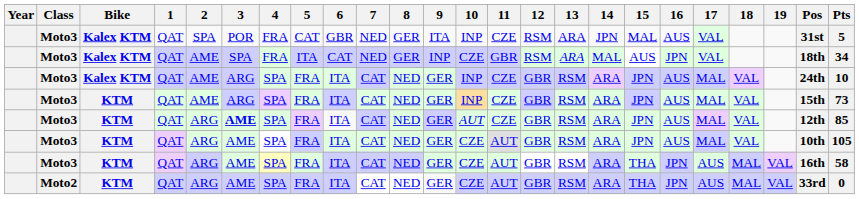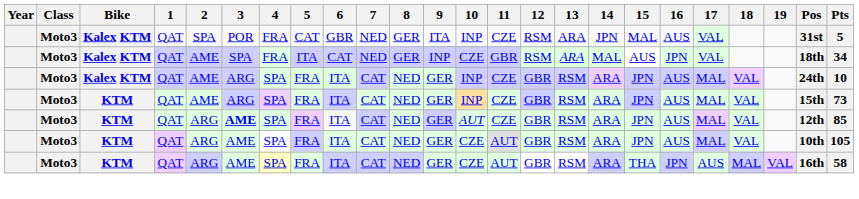 <table class="wikitable" style="text-align:center;">
 <tr>
 <th>Year</th>
 <th>Class</th>
 <th>Bike</th>
 <th>1</th>
 <th>2</th>
 <th>3</th>
 <th>4</th>
 <th>5</th>
 <th>6</th>
 <th>7</th>
 <th>8</th>
 <th>9</th>
 <th>10</th>
 <th>11</th>
 <th>12</th>
 <th>13</th>
 <th>14</th>
 <th>15</th>
 <th>16</th>
 <th>17</th>
 <th>18</th>
 <th>19</th>
 <th>Pos</th>
 <th>Pts</th>
 </tr>
 <tr>
 <th></th>
 <th>Moto3</th>
 <th><a href='#'>Kalex</a> <a href='#'>KTM</a></th>
 <td><a href='#'>QAT</a></td>
 <td><a href='#'>SPA</a></td>
 <td><a href='#'>POR</a></td>
 <td><a href='#'>FRA</a></td>
 <td><a href='#'>CAT</a></td>
 <td><a href='#'>GBR</a></td>
 <td><a href='#'>NED</a></td>
 <td><a href='#'>GER</a></td>
 <td><a href='#'>ITA</a></td>
 <td><a href='#'>INP</a></td>
 <td><a href='#'>CZE</a></td>
 <td><a href='#'>RSM</a></td>
 <td><a href='#'>ARA</a></td>
 <td><a href='#'>JPN</a></td>
 <td><a href='#'>MAL</a></td>
 <td><a href='#'>AUS</a></td>
 <td style="background:#dfffdf;"><a href='#'>VAL</a><br></td>
 <td></td>
 <td></td>
 <th>31st</th>
 <th>5</th>
 </tr>
 <tr>
 <th></th>
 <th>Moto3</th>
 <th><a href='#'>Kalex</a> <a href='#'>KTM</a></th>
 <td style="background:#cfcfff;"><a href='#'>QAT</a><br></td>
 <td style="background:#cfcfff;"><a href='#'>AME</a><br></td>
 <td style="background:#cfcfff;"><a href='#'>SPA</a><br></td>
 <td style="background:#dfffdf;"><a href='#'>FRA</a><br></td>
 <td style="background:#cfcfff;"><a href='#'>ITA</a><br></td>
 <td style="background:#cfcfff;"><a href='#'>CAT</a><br></td>
 <td style="background:#cfcfff;"><a href='#'>NED</a><br></td>
 <td style="background:#cfcfff;"><a href='#'>GER</a><br></td>
 <td style="background:#cfcfff;"><a href='#'>INP</a><br></td>
 <td style="background:#cfcfff;"><a href='#'>CZE</a><br></td>
 <td style="background:#cfcfff;"><a href='#'>GBR</a><br></td>
 <td style="background:#dfffdf;"><a href='#'>RSM</a><br></td>
 <td style="background:#dfffdf;"><em><a href='#'>ARA</a></em><br></td>
 <td style="background:#dfffdf;"><a href='#'>MAL</a><br></td>
 <td style="background:#ffffff;"><a href='#'>AUS</a><br></td>
 <td style="background:#dfffdf;"><a href='#'>JPN</a><br></td>
 <td style="background:#DFFFDF;"><a href='#'>VAL</a><br></td>
 <td></td>
 <td></td>
 <th>18th</th>
 <th>34</th>
 </tr>
 <tr>
 <th></th>
 <th>Moto3</th>
 <th><a href='#'>Kalex</a> <a href='#'>KTM</a></th>
 <td style="background:#cfcfff;"><a href='#'>QAT</a><br></td>
 <td style="background:#cfcfff;"><a href='#'>AME</a><br></td>
 <td style="background:#cfcfff;"><a href='#'>ARG</a><br></td>
 <td style="background:#dfffdf;"><a href='#'>SPA</a><br></td>
 <td style="background:#dfffdf;"><a href='#'>FRA</a><br></td>
 <td style="background:#dfffdf;"><a href='#'>ITA</a><br></td>
 <td style="background:#cfcfff;"><a href='#'>CAT</a><br></td>
 <td style="background:#dfffdf;"><a href='#'>NED</a><br></td>
 <td style="background:#dfffdf;"><a href='#'>GER</a><br></td>
 <td style="background:#cfcfff;"><a href='#'>INP</a><br></td>
 <td style="background:#cfcfff;"><a href='#'>CZE</a><br></td>
 <td style="background:#cfcfff;"><a href='#'>GBR</a><br></td>
 <td style="background:#cfcfff;"><a href='#'>RSM</a><br></td>
 <td style="background:#efcfff;"><a href='#'>ARA</a><br></td>
 <td style="background:#cfcfff;"><a href='#'>JPN</a><br></td>
 <td style="background:#cfcfff;"><a href='#'>AUS</a><br></td>
 <td style="background:#cfcfff;"><a href='#'>MAL</a><br></td>
 <td style="background:#efcfff;"><a href='#'>VAL</a><br></td>
 <td></td>
 <th>24th</th>
 <th>10</th>
 </tr>
 <tr>
 <th></th>
 <th>Moto3</th>
 <th><a href='#'>KTM</a></th>
 <td style="background:#dfffdf;"><a href='#'>QAT</a><br></td>
 <td style="background:#dfffdf;"><a href='#'>AME</a><br></td>
 <td style="background:#cfcfff;"><a href='#'>ARG</a><br></td>
 <td style="background:#efcfff;"><a href='#'>SPA</a><br></td>
 <td style="background:#dfffdf;"><a href='#'>FRA</a><br></td>
 <td style="background:#cfcfff;"><a href='#'>ITA</a><br></td>
 <td style="background:#dfffdf;"><a href='#'>CAT</a><br></td>
 <td style="background:#dfffdf;"><a href='#'>NED</a><br></td>
 <td style="background:#dfffdf;"><a href='#'>GER</a><br></td>
 <td style="background:#ffdf9f;"><a href='#'>INP</a><br></td>
 <td style="background:#dfffdf;"><a href='#'>CZE</a><br></td>
 <td style="background:#cfcfff;"><a href='#'>GBR</a><br></td>
 <td style="background:#dfffdf;"><a href='#'>RSM</a><br></td>
 <td style="background:#dfffdf;"><a href='#'>ARA</a><br></td>
 <td style="background:#cfcfff;"><a href='#'>JPN</a><br></td>
 <td style="background:#dfffdf;"><a href='#'>AUS</a><br></td>
 <td style="background:#dfffdf;"><a href='#'>MAL</a><br></td>
 <td style="background:#dfffdf;"><a href='#'>VAL</a><br></td>
 <td></td>
 <th>15th</th>
 <th>73</th>
 </tr>
 <tr>
 <th></th>
 <th>Moto3</th>
 <th><a href='#'>KTM</a></th>
 <td style="background:#dfffdf;"><a href='#'>QAT</a><br></td>
 <td style="background:#dfffdf;"><a href='#'>ARG</a><br></td>
 <td style="background:#dfffdf;"><strong><a href='#'>AME</a></strong><br></td>
 <td style="background:#dfffdf;"><a href='#'>SPA</a><br></td>
 <td style="background:#efcfff;"><a href='#'>FRA</a><br></td>
 <td><a href='#'>ITA</a></td>
 <td style="background:#cfcfff;"><a href='#'>CAT</a><br></td>
 <td style="background:#dfffdf;"><a href='#'>NED</a><br></td>
 <td style="background:#cfcfff;"><a href='#'>GER</a><br></td>
 <td style="background:#dfffdf;"><em><a href='#'>AUT</a></em><br></td>
 <td style="background:#dfffdf;"><a href='#'>CZE</a><br></td>
 <td style="background:#dfffdf;"><a href='#'>GBR</a><br></td>
 <td style="background:#dfffdf;"><a href='#'>RSM</a><br></td>
 <td style="background:#dfffdf;"><a href='#'>ARA</a><br></td>
 <td style="background:#dfffdf;"><a href='#'>JPN</a><br></td>
 <td style="background:#dfffdf;"><a href='#'>AUS</a><br></td>
 <td style="background:#efcfff;"><a href='#'>MAL</a><br></td>
 <td style="background:#dfffdf;"><a href='#'>VAL</a><br></td>
 <td></td>
 <th>12th</th>
 <th>85</th>
 </tr>
 <tr>
 <th></th>
 <th>Moto3</th>
 <th><a href='#'>KTM</a></th>
 <td style="background:#efcfff;"><a href='#'>QAT</a><br></td>
 <td style="background:#dfffdf;"><a href='#'>ARG</a><br></td>
 <td style="background:#dfffdf;"><a href='#'>AME</a><br></td>
 <td style="background:#ffffff;"><a href='#'>SPA</a><br></td>
 <td style="background:#cfcfff;"><a href='#'>FRA</a><br></td>
 <td style="background:#dfffdf;"><a href='#'>ITA</a><br></td>
 <td style="background:#dfffdf;"><a href='#'>CAT</a><br></td>
 <td style="background:#dfffdf;"><a href='#'>NED</a><br></td>
 <td style="background:#dfffdf;"><a href='#'>GER</a><br></td>
 <td style="background:#dfffdf;"><a href='#'>CZE</a><br></td>
 <td style="background:#dfdfdf;"><a href='#'>AUT</a><br></td>
 <td style="background:#dfffdf;"><a href='#'>GBR</a><br></td>
 <td style="background:#dfffdf;"><a href='#'>RSM</a><br></td>
 <td style="background:#dfffdf;"><a href='#'>ARA</a><br></td>
 <td style="background:#dfffdf;"><a href='#'>JPN</a><br></td>
 <td style="background:#dfffdf;"><a href='#'>AUS</a><br></td>
 <td style="background:#cfcfff;"><a href='#'>MAL</a><br></td>
 <td style="background:#dfffdf;"><a href='#'>VAL</a><br></td>
 <td></td>
 <th>10th</th>
 <th>105</th>
 </tr>
 <tr>
 <th></th>
 <th>Moto3</th>
 <th><a href='#'>KTM</a></th>
 <td style="background:#efcfff;"><a href='#'>QAT</a><br></td>
 <td style="background:#cfcfff;"><a href='#'>ARG</a><br></td>
 <td style="background:#dfffdf;"><a href='#'>AME</a><br></td>
 <td style="background:#ffffbf;"><a href='#'>SPA</a><br></td>
 <td style="background:#dfffdf;"><a href='#'>FRA</a><br></td>
 <td style="background:#cfcfff;"><a href='#'>ITA</a><br></td>
 <td style="background:#cfcfff;"><a href='#'>CAT</a><br></td>
 <td style="background:#cfcfff;"><a href='#'>NED</a><br></td>
 <td style="background:#dfffdf;"><a href='#'>GER</a><br></td>
 <td style="background:#dfffdf;"><a href='#'>CZE</a><br></td>
 <td style="background:#dfffdf;"><a href='#'>AUT</a><br></td>
 <td style="background:#ffffff;"><a href='#'>GBR</a><br></td>
 <td style="background:#ffffff;"><a href='#'>RSM</a><br></td>
 <td style="background:#cfcfff;"><a href='#'>ARA</a><br></td>
 <td style="background:#dfffdf;"><a href='#'>THA</a><br></td>
 <td style="background:#cfcfff;"><a href='#'>JPN</a><br></td>
 <td style="background:#dfffdf;"><a href='#'>AUS</a><br></td>
 <td style="background:#cfcfff;"><a href='#'>MAL</a><br></td>
 <td style="background:#efcfff;"><a href='#'>VAL</a><br></td>
 <th>16th</th>
 <th>58</th>
 </tr>
-<tr>
-<th></th>
-<th>Moto2</th>
-<th><a href='#'>KTM</a></th>
-<td style="background:#cfcfff;"><a href='#'>QAT</a><br></td>
-<td style="background:#cfcfff;"><a href='#'>ARG</a><br></td>
-<td style="background:#cfcfff;"><a href='#'>AME</a><br></td>
-<td style="background:#cfcfff;"><a href='#'>SPA</a><br></td>
-<td style="background:#cfcfff;"><a href='#'>FRA</a><br></td>
-<td style="background:#cfcfff;"><a href='#'>ITA</a><br></td>
-<td style="background:#ffffff;"><a href='#'>CAT</a><br></td>
-<td style="background:#ffffff;"><a href='#'>NED</a><br></td>
-<td><a href='#'>GER</a></td>
-<td style="background:#cfcfff;"><a href='#'>CZE</a><br></td>
-<td style="background:#cfcfff;"><a href='#'>AUT</a><br></td>
-<td style="background:#cfcfff;"><a href='#'>GBR</a><br></td>
-<td style="background:#cfcfff;"><a href='#'>RSM</a><br></td>
-<td style="background:#cfcfff;"><a href='#'>ARA</a><br></td>
-<td style="background:#cfcfff;"><a href='#'>THA</a><br></td>
-<td style="background:#cfcfff;"><a href='#'>JPN</a><br></td>
-<td style="background:#cfcfff;"><a href='#'>AUS</a><br></td>
-<td style="background:#cfcfff;"><a href='#'>MAL</a><br></td>
-<td style="background:#cfcfff;"><a href='#'>VAL</a><br></td>
-<th>33rd</th>
-<th>0</th>
-</tr>
 </table>
